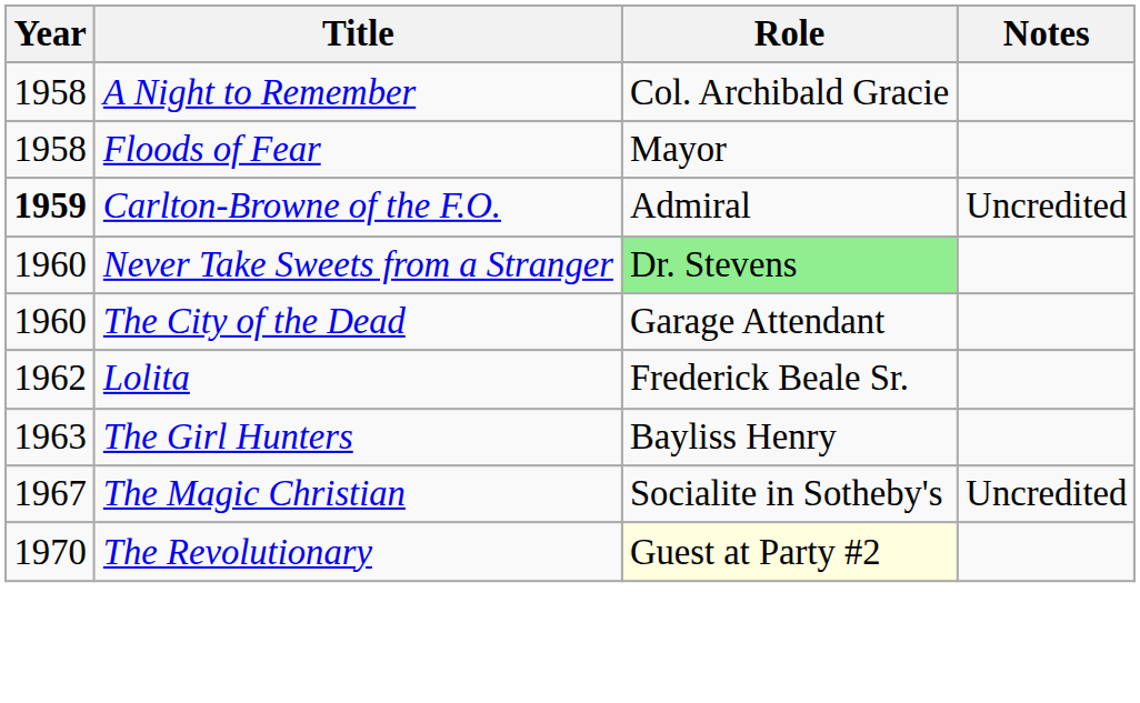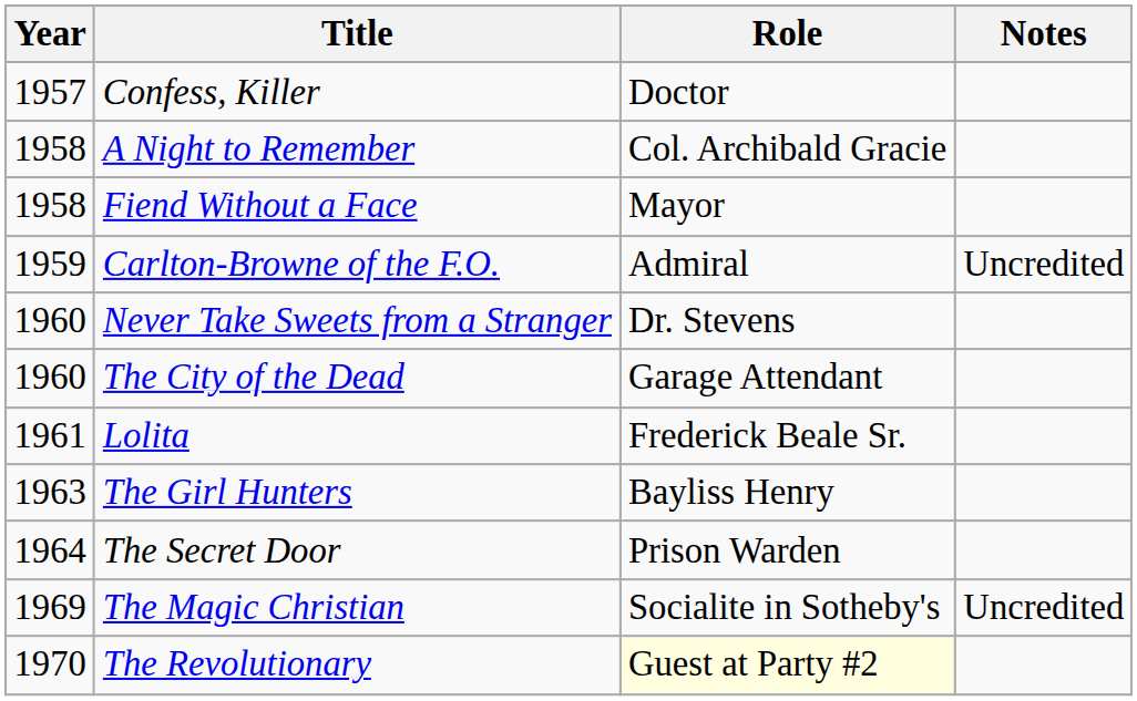 <table class="wikitable">
 <tr>
 <th>Year</th>
 <th>Title</th>
 <th>Role</th>
 <th>Notes</th>
+</tr>
+<tr>
+<td>1957</td>
+<td><em>Confess, Killer</em></td>
+<td>Doctor</td>
+<td></td>
 </tr>
 <tr>
 <td>1958</td>
 <td><em><a href='#'>A Night to Remember</a></em></td>
 <td>Col. Archibald Gracie</td>
 <td></td>
 </tr>
 <tr>
 <td>1958</td>
-<td><em><a href='#'>Floods of Fear</a></em></td>
+<td><em><a href='#'>Fiend Without a Face</a></em></td>
 <td>Mayor</td>
 <td></td>
 </tr>
 <tr>
-<td><strong>1959</strong></td>
+<td>1959</td>
 <td><em><a href='#'>Carlton-Browne of the F.O.</a></em></td>
 <td>Admiral</td>
 <td>Uncredited</td>
 </tr>
 <tr>
 <td>1960</td>
 <td><em><a href='#'>Never Take Sweets from a Stranger</a></em></td>
-<td style="background: lightgreen;">Dr. Stevens</td>
+<td>Dr. Stevens</td>
 <td></td>
 </tr>
 <tr>
 <td>1960</td>
 <td><em><a href='#'>The City of the Dead</a></em></td>
 <td>Garage Attendant</td>
 <td></td>
 </tr>
 <tr>
-<td>1962</td>
+<td>1961</td>
 <td><em><a href='#'>Lolita</a></em></td>
 <td>Frederick Beale Sr.</td>
 <td></td>
 </tr>
 <tr>
 <td>1963</td>
 <td><em><a href='#'>The Girl Hunters</a></em></td>
 <td>Bayliss Henry</td>
 <td></td>
 </tr>
 <tr>
-<td>1967</td>
+<td>1964</td>
+<td><em>The Secret Door</em></td>
+<td>Prison Warden</td>
+<td></td>
+</tr>
+<tr>
+<td>1969</td>
 <td><em><a href='#'>The Magic Christian</a></em></td>
 <td>Socialite in Sotheby's</td>
 <td>Uncredited</td>
 </tr>
 <tr>
 <td>1970</td>
 <td><em><a href='#'>The Revolutionary</a></em></td>
 <td style="background: lightyellow;">Guest at Party #2</td>
 <td></td>
 </tr>
 </table>
